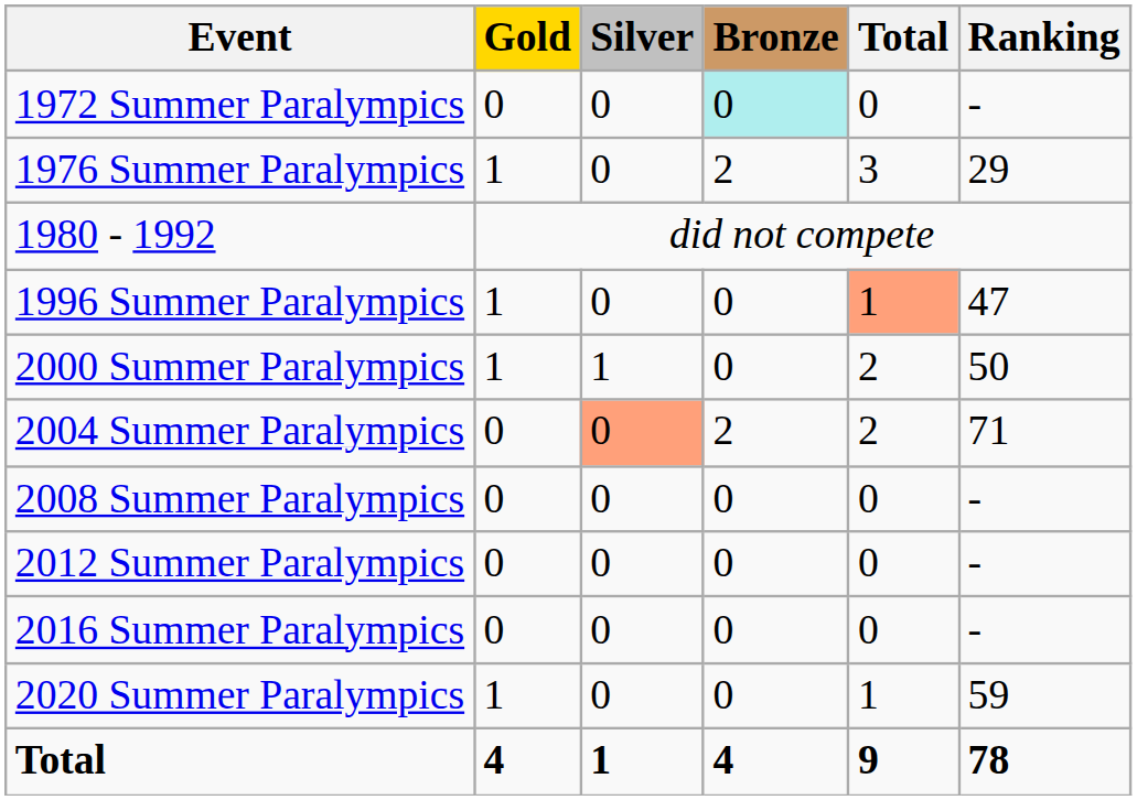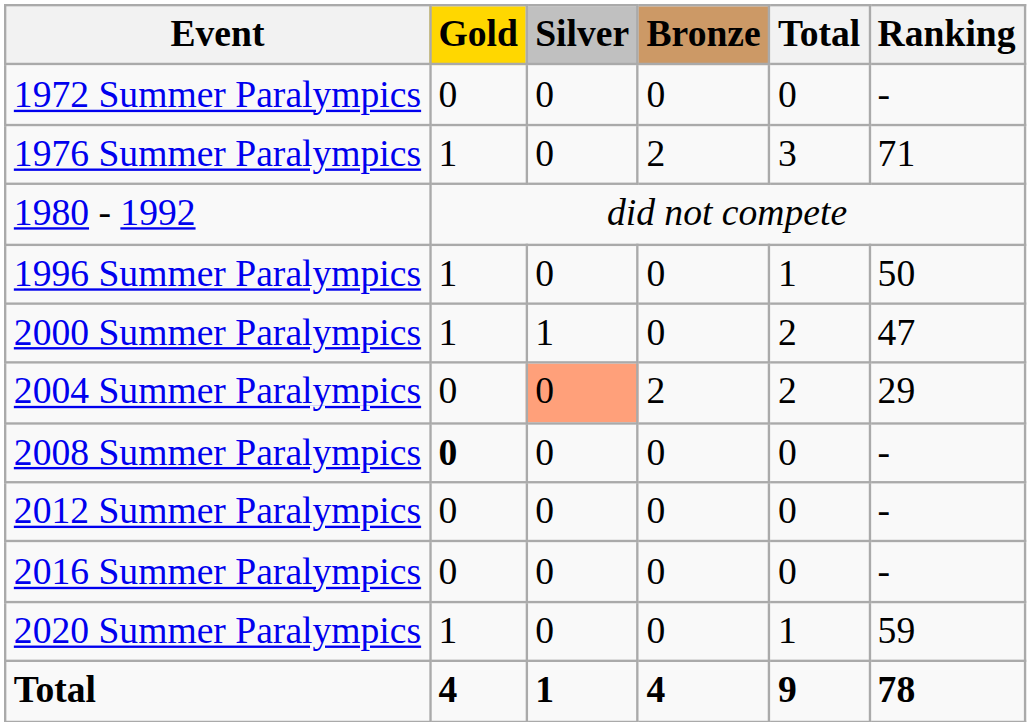 <table class="wikitable">
 <tr>
 <th>Event</th>
 <td style="background:gold; font-weight:bold;">Gold</td>
 <td style="background:silver; font-weight:bold;">Silver</td>
 <td style="background:#cc9966; font-weight:bold;">Bronze</td>
 <th>Total</th>
 <th>Ranking</th>
 </tr>
 <tr>
 <td><a href='#'>1972 Summer Paralympics</a></td>
 <td>0</td>
 <td>0</td>
-<td style="background: paleturquoise;">0</td>
+<td>0</td>
 <td>0</td>
 <td>-</td>
 </tr>
 <tr>
 <td><a href='#'>1976 Summer Paralympics</a></td>
 <td>1</td>
 <td>0</td>
 <td>2</td>
 <td>3</td>
-<td>29</td>
+<td>71</td>
 </tr>
 <tr>
 <td><a href='#'>1980</a> - <a href='#'>1992</a></td>
 <td align="center" colspan="5"><em>did not compete</em></td>
 </tr>
 <tr>
 <td><a href='#'>1996 Summer Paralympics</a></td>
 <td>1</td>
 <td>0</td>
 <td>0</td>
-<td style="background: lightsalmon;">1</td>
-<td>47</td>
+<td>1</td>
+<td>50</td>
 </tr>
 <tr>
 <td><a href='#'>2000 Summer Paralympics</a></td>
 <td>1</td>
 <td>1</td>
 <td>0</td>
 <td>2</td>
-<td>50</td>
+<td>47</td>
 </tr>
 <tr>
 <td><a href='#'>2004 Summer Paralympics</a></td>
 <td>0</td>
 <td style="background: lightsalmon;">0</td>
 <td>2</td>
 <td>2</td>
-<td>71</td>
+<td>29</td>
 </tr>
 <tr>
 <td><a href='#'>2008 Summer Paralympics</a></td>
-<td>0</td>
+<td><strong>0</strong></td>
 <td>0</td>
 <td>0</td>
 <td>0</td>
 <td>-</td>
 </tr>
 <tr>
 <td><a href='#'>2012 Summer Paralympics</a></td>
 <td>0</td>
 <td>0</td>
 <td>0</td>
 <td>0</td>
 <td>-</td>
 </tr>
 <tr>
 <td><a href='#'>2016 Summer Paralympics</a></td>
 <td>0</td>
 <td>0</td>
 <td>0</td>
 <td>0</td>
 <td>-</td>
 </tr>
 <tr>
 <td><a href='#'>2020 Summer Paralympics</a></td>
 <td>1</td>
 <td>0</td>
 <td>0</td>
 <td>1</td>
 <td>59</td>
 </tr>
 <tr>
 <td><strong>Total</strong></td>
 <td><strong>4</strong></td>
 <td><strong>1</strong></td>
 <td><strong>4</strong></td>
 <td><strong>9</strong></td>
 <td><strong>78</strong></td>
 </tr>
 </table>
